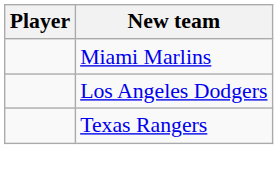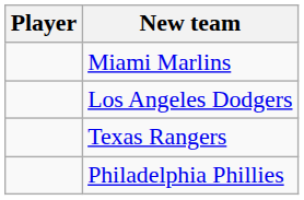 <table class="wikitable sortable">
 <tr>
 <th>Player</th>
 <th>New team</th>
 </tr>
 <tr>
 <td></td>
 <td><a href='#'>Miami Marlins</a></td>
 </tr>
 <tr>
 <td></td>
 <td><a href='#'>Los Angeles Dodgers</a></td>
 </tr>
 <tr>
 <td></td>
 <td><a href='#'>Texas Rangers</a></td>
 </tr>
+<tr>
+<td></td>
+<td><a href='#'>Philadelphia Phillies</a></td>
+</tr>
 </table>
